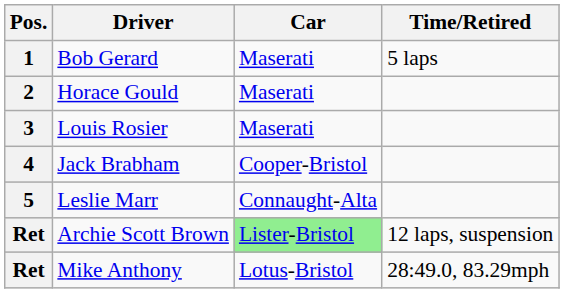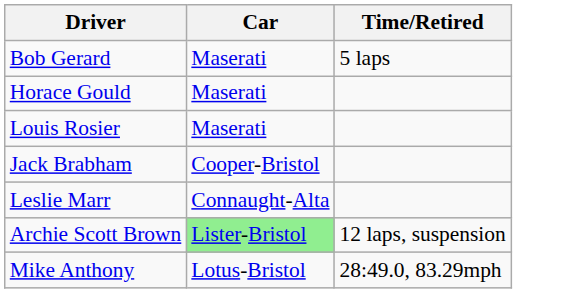 <table class="wikitable" style="font-size: 90%;">
 <tr>
-<th>Pos.</th>
 <th>Driver</th>
 <th>Car</th>
 <th>Time/Retired</th>
 </tr>
 <tr>
-<th>1</th>
 <td> <a href='#'>Bob Gerard</a></td>
 <td><a href='#'>Maserati</a></td>
 <td>5 laps</td>
 </tr>
 <tr>
-<th>2</th>
 <td> <a href='#'>Horace Gould</a></td>
 <td><a href='#'>Maserati</a></td>
 <td></td>
 </tr>
 <tr>
-<th>3</th>
 <td> <a href='#'>Louis Rosier</a></td>
 <td><a href='#'>Maserati</a></td>
 <td></td>
 </tr>
 <tr>
-<th>4</th>
 <td> <a href='#'>Jack Brabham</a></td>
 <td><a href='#'>Cooper</a>-<a href='#'>Bristol</a></td>
 <td></td>
 </tr>
 <tr>
-<th>5</th>
 <td> <a href='#'>Leslie Marr</a></td>
 <td><a href='#'>Connaught</a>-<a href='#'>Alta</a></td>
 <td></td>
 </tr>
 <tr>
-<th>Ret</th>
 <td> <a href='#'>Archie Scott Brown</a></td>
 <td style="background: lightgreen;"><a href='#'>Lister</a>-<a href='#'>Bristol</a></td>
 <td>12 laps, suspension</td>
 </tr>
 <tr>
-<th>Ret</th>
 <td> <a href='#'>Mike Anthony</a></td>
 <td><a href='#'>Lotus</a>-<a href='#'>Bristol</a></td>
 <td>28:49.0, 83.29mph</td>
 </tr>
 </table>
